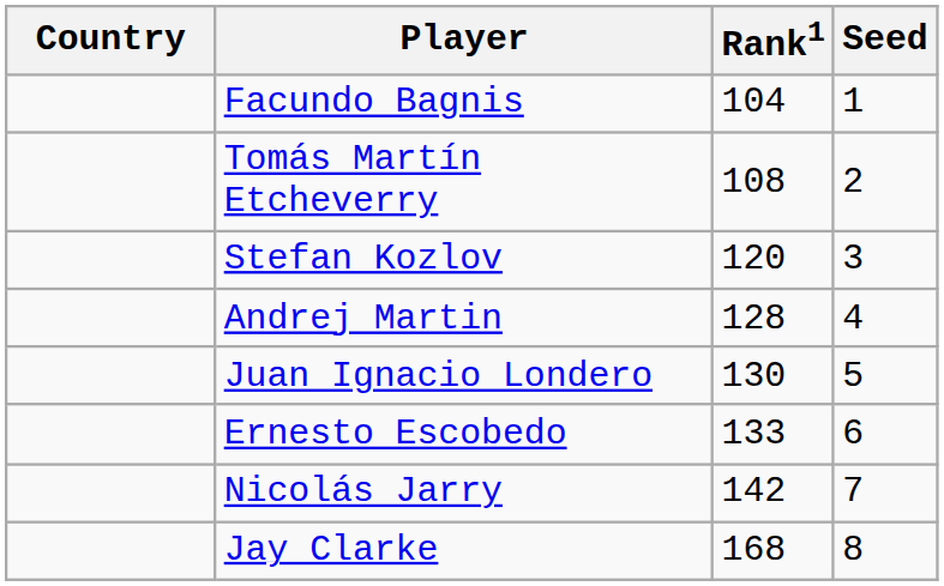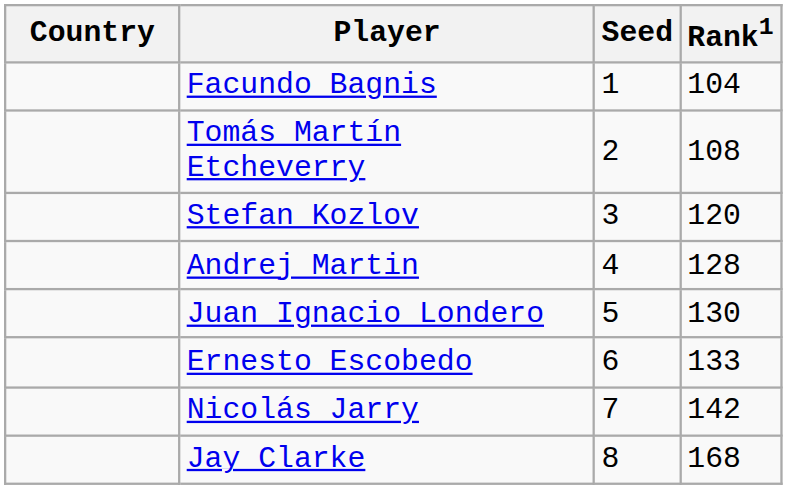 <table class="sortable wikitable">
 <tr>
 <th width="70">Country</th>
 <th width="175">Player</th>
+<th>Seed</th>
 <th>Rank<sup>1</sup></th>
-<th>Seed</th>
 </tr>
 <tr>
 <td></td>
 <td><a href='#'>Facundo Bagnis</a></td>
+<td>1</td>
 <td>104</td>
-<td>1</td>
 </tr>
 <tr>
 <td></td>
 <td><a href='#'>Tomás Martín Etcheverry</a></td>
+<td>2</td>
 <td>108</td>
-<td>2</td>
 </tr>
 <tr>
 <td></td>
 <td><a href='#'>Stefan Kozlov</a></td>
+<td>3</td>
 <td>120</td>
-<td>3</td>
 </tr>
 <tr>
 <td></td>
 <td><a href='#'>Andrej Martin</a></td>
+<td>4</td>
 <td>128</td>
-<td>4</td>
 </tr>
 <tr>
 <td></td>
 <td><a href='#'>Juan Ignacio Londero</a></td>
+<td>5</td>
 <td>130</td>
-<td>5</td>
 </tr>
 <tr>
 <td></td>
 <td><a href='#'>Ernesto Escobedo</a></td>
+<td>6</td>
 <td>133</td>
-<td>6</td>
 </tr>
 <tr>
 <td></td>
 <td><a href='#'>Nicolás Jarry</a></td>
+<td>7</td>
 <td>142</td>
-<td>7</td>
 </tr>
 <tr>
 <td></td>
 <td><a href='#'>Jay Clarke</a></td>
+<td>8</td>
 <td>168</td>
-<td>8</td>
 </tr>
 </table>
